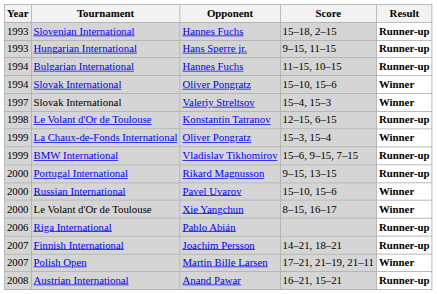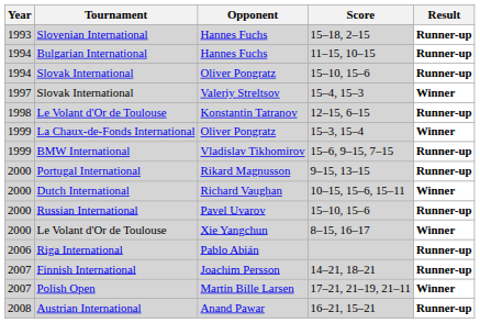 <table class="sortable wikitable" style="font-size: 90%;">
 <tr>
 <th>Year</th>
 <th>Tournament</th>
 <th>Opponent</th>
 <th>Score</th>
 <th>Result</th>
 </tr>
 <tr style="background:#D5D5D5">
 <td align="center">1993</td>
 <td align="left"><a href='#'>Slovenian International</a></td>
 <td align="left"> <a href='#'>Hannes Fuchs</a></td>
 <td align="left">15–18, 2–15</td>
 <td style="text-align:left; background:white"> <strong>Runner-up</strong></td>
 </tr>
 <tr style="background:#D5D5D5">
-<td align="center">1993</td>
-<td align="left"><a href='#'>Hungarian International</a></td>
-<td align="left"> <a href='#'>Hans Sperre jr.</a></td>
-<td align="left">9–15, 11–15</td>
-<td style="text-align:left; background:white"> <strong>Runner-up</strong></td>
-</tr>
-<tr style="background:#D5D5D5">
 <td align="center">1994</td>
 <td align="left"><a href='#'>Bulgarian International</a></td>
 <td align="left"> <a href='#'>Hannes Fuchs</a></td>
 <td align="left">11–15, 10–15</td>
 <td style="text-align:left; background:white"> <strong>Runner-up</strong></td>
 </tr>
 <tr style="background:#D5D5D5">
 <td align="center">1994</td>
 <td align="left"><a href='#'>Slovak International</a></td>
 <td align="left"> <a href='#'>Oliver Pongratz</a></td>
 <td align="left">15–10, 15–6</td>
-<td style="text-align:left; background:white"> <strong>Winner</strong></td>
+<td style="text-align:left; background:white"> <strong>Runner-up</strong></td>
 </tr>
 <tr style="background:#D5D5D5">
 <td align="center">1997</td>
 <td align="left">Slovak International</td>
 <td align="left"> <a href='#'>Valeriy Streltsov</a></td>
 <td align="left">15–4, 15–3</td>
 <td style="text-align:left; background:white"> <strong>Winner</strong></td>
 </tr>
 <tr style="background:#D5D5D5">
 <td align="center">1998</td>
 <td align="left"><a href='#'>Le Volant d'Or de Toulouse</a></td>
 <td align="left"> <a href='#'>Konstantin Tatranov</a></td>
 <td align="left">12–15, 6–15</td>
 <td style="text-align:left; background:white"> <strong>Runner-up</strong></td>
 </tr>
 <tr style="background:#D5D5D5">
 <td align="center">1999</td>
 <td align="left"><a href='#'>La Chaux-de-Fonds International</a></td>
 <td align="left"> <a href='#'>Oliver Pongratz</a></td>
 <td align="left">15–3, 15–4</td>
 <td style="text-align:left; background:white"> <strong>Winner</strong></td>
 </tr>
 <tr style="background:#D5D5D5">
 <td align="center">1999</td>
 <td align="left"><a href='#'>BMW International</a></td>
 <td align="left"> <a href='#'>Vladislav Tikhomirov</a></td>
 <td align="left">15–6, 9–15, 7–15</td>
 <td style="text-align:left; background:white"> <strong>Runner-up</strong></td>
 </tr>
 <tr style="background:#D5D5D5">
 <td align="center">2000</td>
 <td align="left"><a href='#'>Portugal International</a></td>
 <td align="left"> <a href='#'>Rikard Magnusson</a></td>
 <td align="left">9–15, 13–15</td>
 <td style="text-align:left; background:white"> <strong>Runner-up</strong></td>
 </tr>
 <tr style="background:#D5D5D5">
 <td align="center">2000</td>
+<td align="left"><a href='#'>Dutch International</a></td>
+<td align="left"> <a href='#'>Richard Vaughan</a></td>
+<td align="left">10–15, 15–6, 15–11</td>
+<td style="text-align:left; background:white"> <strong>Winner</strong></td>
+</tr>
+<tr style="background:#D5D5D5">
+<td align="center">2000</td>
 <td align="left"><a href='#'>Russian International</a></td>
 <td align="left"> <a href='#'>Pavel Uvarov</a></td>
 <td align="left">15–10, 15–6</td>
-<td style="text-align:left; background:white"> <strong>Winner</strong></td>
+<td style="text-align:left; background:white"> <strong>Runner-up</strong></td>
 </tr>
 <tr style="background:#D5D5D5">
 <td align="center">2000</td>
 <td align="left">Le Volant d'Or de Toulouse</td>
 <td align="left"> <a href='#'>Xie Yangchun</a></td>
 <td align="left">8–15, 16–17</td>
 <td style="text-align:left; background:white"> <strong>Winner</strong></td>
 </tr>
 <tr style="background:#D5D5D5">
 <td align="center">2006</td>
 <td align="left"><a href='#'>Riga International</a></td>
 <td align="left"> <a href='#'>Pablo Abián</a></td>
 <td align="left"></td>
 <td style="text-align:left; background:white"> <strong>Runner-up</strong></td>
 </tr>
 <tr style="background:#D5D5D5">
 <td align="center">2007</td>
 <td align="left"><a href='#'>Finnish International</a></td>
 <td align="left"> <a href='#'>Joachim Persson</a></td>
 <td align="left">14–21, 18–21</td>
 <td style="text-align:left; background:white"> <strong>Runner-up</strong></td>
 </tr>
 <tr style="background:#D5D5D5">
 <td align="center">2007</td>
 <td align="left"><a href='#'>Polish Open</a></td>
 <td align="left"> <a href='#'>Martin Bille Larsen</a></td>
 <td align="left">17–21, 21–19, 21–11</td>
 <td style="text-align:left; background:white"> <strong>Winner</strong></td>
 </tr>
 <tr style="background:#D5D5D5">
 <td align="center">2008</td>
 <td align="left"><a href='#'>Austrian International</a></td>
 <td align="left"> <a href='#'>Anand Pawar</a></td>
 <td align="left">16–21, 15–21</td>
 <td style="text-align:left; background:white"> <strong>Runner-up</strong></td>
 </tr>
 </table>
